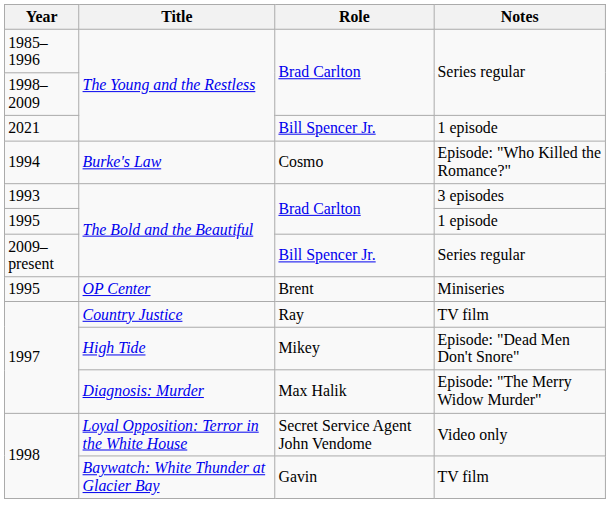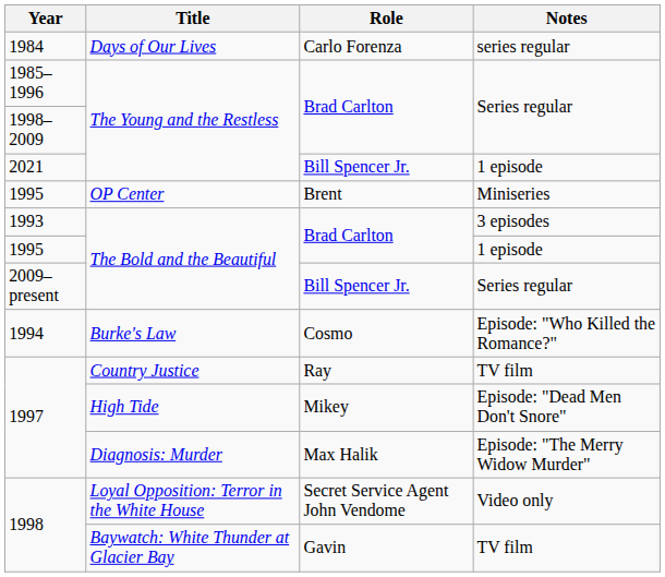 <table class=wikitable>
 <tr>
 <th>Year</th>
 <th>Title</th>
 <th>Role</th>
 <th>Notes</th>
+</tr>
+<tr>
+<td>1984</td>
+<td><em><a href='#'>Days of Our Lives</a></em></td>
+<td>Carlo Forenza</td>
+<td>series regular</td>
 </tr>
 <tr>
 <td>1985–1996</td>
 <td rowspan="3"><em><a href='#'>The Young and the Restless</a></em></td>
 <td rowspan="2"><a href='#'>Brad Carlton</a></td>
 <td rowspan="2">Series regular</td>
 </tr>
 <tr>
 <td>1998–2009</td>
 </tr>
 <tr>
 <td>2021</td>
 <td><a href='#'>Bill Spencer Jr.</a></td>
 <td>1 episode</td>
 </tr>
 <tr>
-<td>1994</td>
-<td><em><a href='#'>Burke's Law</a></em></td>
-<td>Cosmo</td>
-<td>Episode: "Who Killed the Romance?"</td>
+<td>1995</td>
+<td><em><a href='#'>OP Center</a></em></td>
+<td>Brent</td>
+<td>Miniseries</td>
 </tr>
 <tr>
 <td>1993</td>
 <td rowspan="3"><em><a href='#'>The Bold and the Beautiful</a></em></td>
 <td rowspan="2"><a href='#'>Brad Carlton</a></td>
 <td>3 episodes</td>
 </tr>
 <tr>
 <td>1995</td>
 <td>1 episode</td>
 </tr>
 <tr>
 <td>2009–present</td>
 <td><a href='#'>Bill Spencer Jr.</a></td>
 <td>Series regular</td>
 </tr>
 <tr>
-<td>1995</td>
-<td><em><a href='#'>OP Center</a></em></td>
-<td>Brent</td>
-<td>Miniseries</td>
+<td>1994</td>
+<td><em><a href='#'>Burke's Law</a></em></td>
+<td>Cosmo</td>
+<td>Episode: "Who Killed the Romance?"</td>
 </tr>
 <tr>
 <td rowspan="3">1997</td>
 <td><em><a href='#'>Country Justice</a></em></td>
 <td>Ray</td>
 <td>TV film</td>
 </tr>
 <tr>
 <td><em><a href='#'>High Tide</a></em></td>
 <td>Mikey</td>
 <td>Episode: "Dead Men Don't Snore"</td>
 </tr>
 <tr>
 <td><em><a href='#'>Diagnosis: Murder</a></em></td>
 <td>Max Halik</td>
 <td>Episode: "The Merry Widow Murder"</td>
 </tr>
 <tr>
 <td rowspan="2">1998</td>
 <td><em><a href='#'>Loyal Opposition: Terror in the White House</a></em></td>
 <td>Secret Service Agent John Vendome</td>
 <td>Video only</td>
 </tr>
 <tr>
 <td><em><a href='#'>Baywatch: White Thunder at Glacier Bay</a></em></td>
 <td>Gavin</td>
 <td>TV film</td>
 </tr>
 </table>
